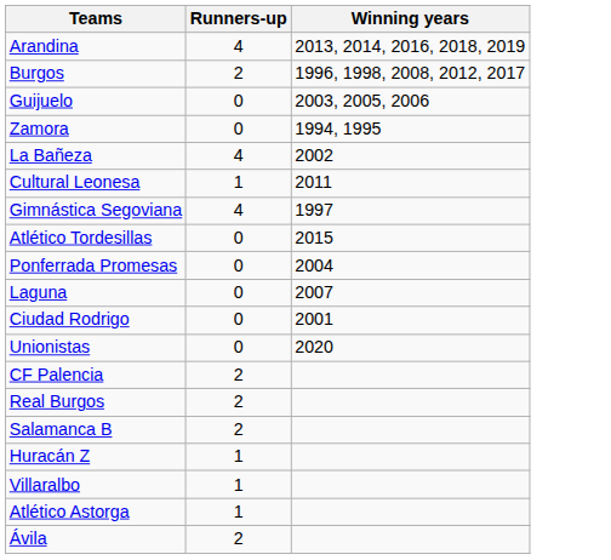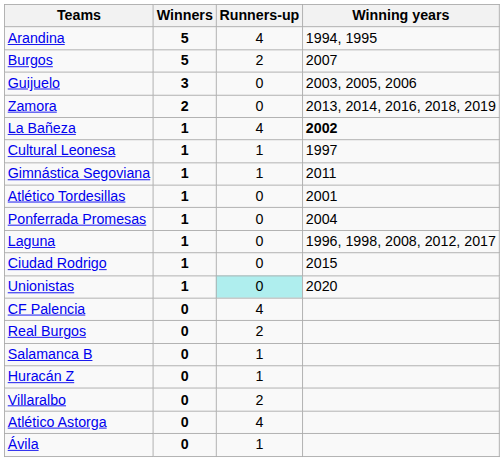 <table class="wikitable sortable">
 <tr>
 <th>Teams</th>
+<th>Winners</th>
 <th>Runners-up</th>
 <th>Winning years</th>
 </tr>
 <tr>
 <td><a href='#'>Arandina</a></td>
+<td align="center"><strong>5</strong></td>
 <td align="center">4</td>
-<td>2013, 2014, 2016, 2018, 2019</td>
+<td>1994, 1995</td>
 </tr>
 <tr>
 <td><a href='#'>Burgos</a></td>
+<td align="center"><strong>5</strong></td>
 <td align="center">2</td>
-<td>1996, 1998, 2008, 2012, 2017</td>
+<td>2007</td>
 </tr>
 <tr>
 <td><a href='#'>Guijuelo</a></td>
+<td align="center"><strong>3</strong></td>
 <td align="center">0</td>
 <td>2003, 2005, 2006</td>
 </tr>
 <tr>
 <td><a href='#'>Zamora</a></td>
+<td align="center"><strong>2</strong></td>
 <td align="center">0</td>
-<td>1994, 1995</td>
+<td>2013, 2014, 2016, 2018, 2019</td>
 </tr>
 <tr>
 <td><a href='#'>La Bañeza</a></td>
+<td align="center"><strong>1</strong></td>
 <td align="center">4</td>
-<td>2002</td>
+<td><strong>2002</strong></td>
 </tr>
 <tr>
 <td><a href='#'>Cultural Leonesa</a></td>
+<td align="center"><strong>1</strong></td>
+<td align="center">1</td>
+<td>1997</td>
+</tr>
+<tr>
+<td><a href='#'>Gimnástica Segoviana</a></td>
+<td align="center"><strong>1</strong></td>
 <td align="center">1</td>
 <td>2011</td>
 </tr>
 <tr>
-<td><a href='#'>Gimnástica Segoviana</a></td>
-<td align="center">4</td>
-<td>1997</td>
-</tr>
-<tr>
 <td><a href='#'>Atlético Tordesillas</a></td>
+<td align="center"><strong>1</strong></td>
 <td align="center">0</td>
-<td>2015</td>
+<td>2001</td>
 </tr>
 <tr>
 <td><a href='#'>Ponferrada Promesas</a></td>
+<td align="center"><strong>1</strong></td>
 <td align="center">0</td>
 <td>2004</td>
 </tr>
 <tr>
 <td><a href='#'>Laguna</a></td>
+<td align="center"><strong>1</strong></td>
 <td align="center">0</td>
-<td>2007</td>
+<td>1996, 1998, 2008, 2012, 2017</td>
 </tr>
 <tr>
 <td><a href='#'>Ciudad Rodrigo</a></td>
+<td align="center"><strong>1</strong></td>
 <td align="center">0</td>
-<td>2001</td>
+<td>2015</td>
 </tr>
 <tr>
 <td><a href='#'>Unionistas</a></td>
-<td align="center">0</td>
+<td align="center"><strong>1</strong></td>
+<td align="center" style="background: paleturquoise;">0</td>
 <td>2020</td>
 </tr>
 <tr>
 <td><a href='#'>CF Palencia</a></td>
-<td align="center">2</td>
+<td align="center"><strong>0</strong></td>
+<td align="center">4</td>
 <td></td>
 </tr>
 <tr>
 <td><a href='#'>Real Burgos</a></td>
+<td align="center"><strong>0</strong></td>
 <td align="center">2</td>
 <td></td>
 </tr>
 <tr>
 <td><a href='#'>Salamanca B</a></td>
-<td align="center">2</td>
+<td align="center"><strong>0</strong></td>
+<td align="center">1</td>
 <td></td>
 </tr>
 <tr>
 <td><a href='#'>Huracán Z</a></td>
+<td align="center"><strong>0</strong></td>
 <td align="center">1</td>
 <td></td>
 </tr>
 <tr>
 <td><a href='#'>Villaralbo</a></td>
-<td align="center">1</td>
+<td align="center"><strong>0</strong></td>
+<td align="center">2</td>
 <td></td>
 </tr>
 <tr>
 <td><a href='#'>Atlético Astorga</a></td>
-<td align="center">1</td>
+<td align="center"><strong>0</strong></td>
+<td align="center">4</td>
 <td></td>
 </tr>
 <tr>
 <td><a href='#'>Ávila</a></td>
-<td align="center">2</td>
+<td align="center"><strong>0</strong></td>
+<td align="center">1</td>
 <td></td>
 </tr>
 </table>
